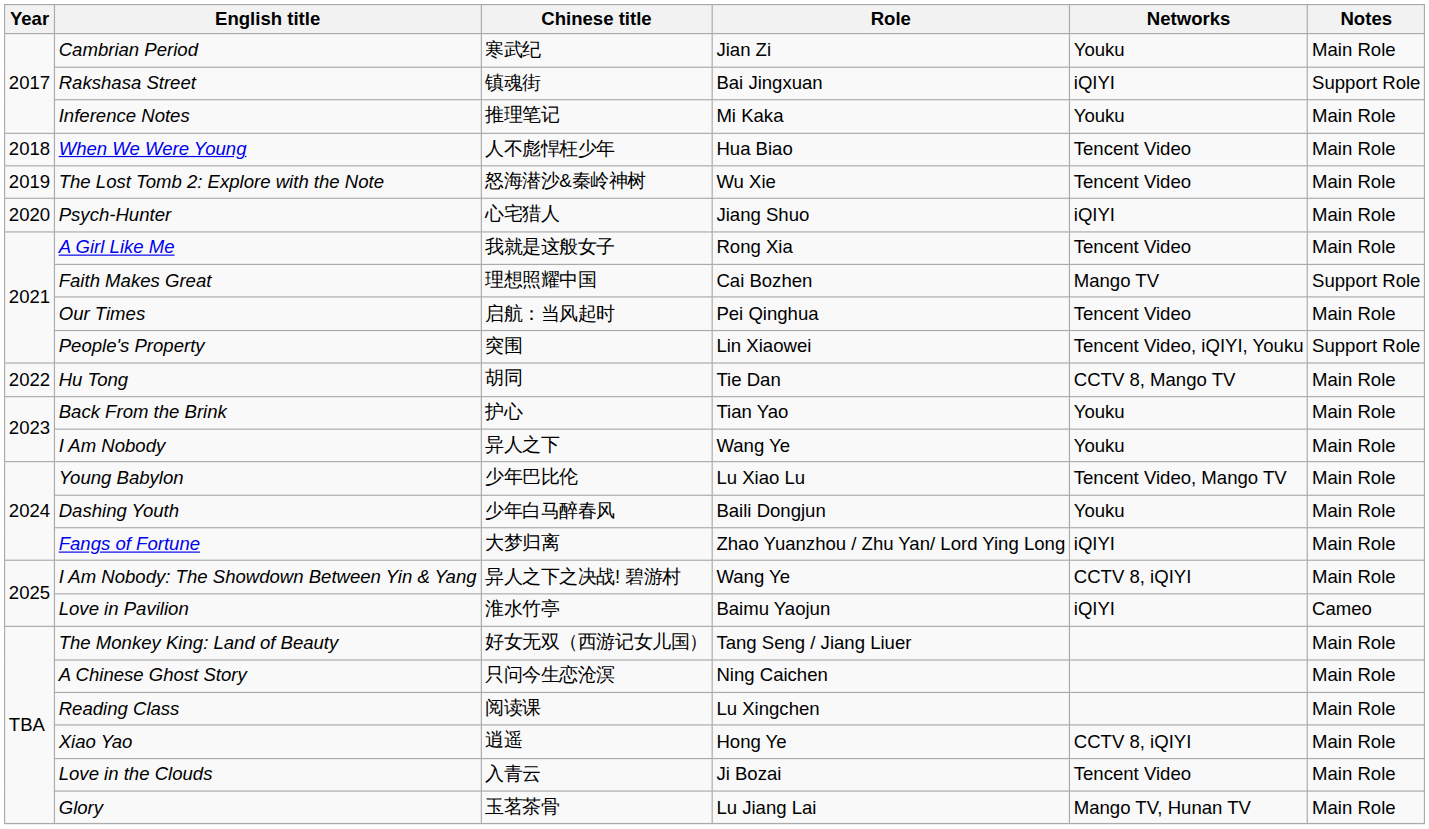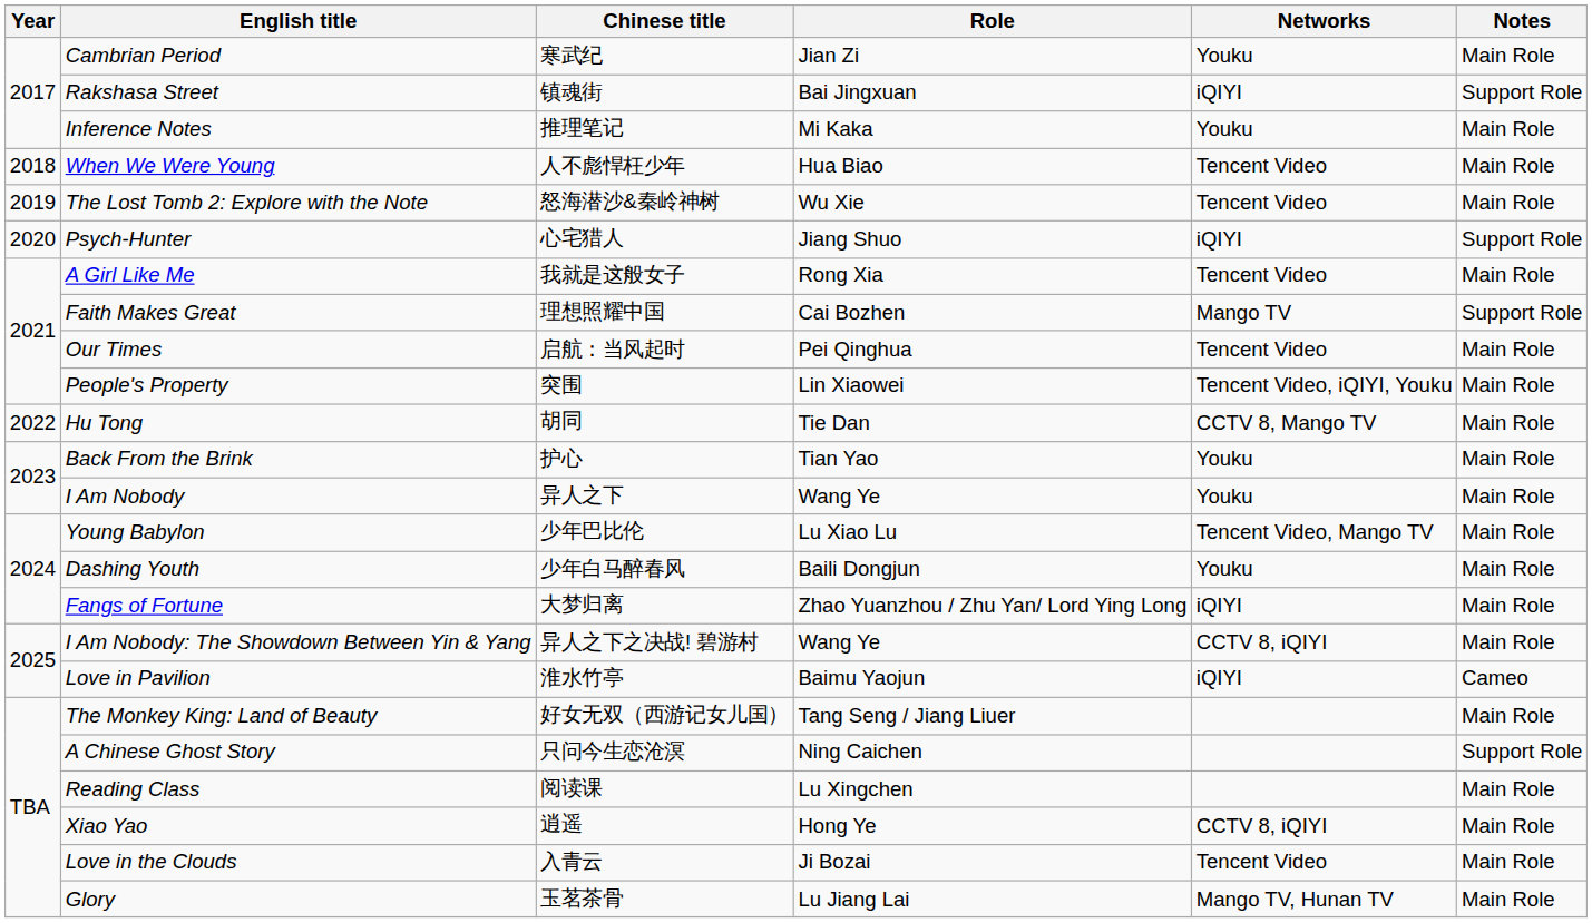 <table class="wikitable sortable">
 <tr>
 <th>Year</th>
 <th>English title</th>
 <th>Chinese title</th>
 <th>Role</th>
 <th>Networks</th>
 <th>Notes</th>
 </tr>
 <tr>
 <td rowspan=3>2017</td>
 <td><em>Cambrian Period</em></td>
 <td>寒武纪</td>
 <td>Jian Zi</td>
 <td>Youku</td>
 <td>Main Role</td>
 </tr>
 <tr>
 <td><em>Rakshasa Street</em></td>
 <td>镇魂街</td>
 <td>Bai Jingxuan</td>
 <td>iQIYI</td>
 <td>Support Role</td>
 </tr>
 <tr>
 <td><em>Inference Notes</em></td>
 <td>推理笔记</td>
 <td>Mi Kaka</td>
 <td>Youku</td>
 <td>Main Role</td>
 </tr>
 <tr>
 <td>2018</td>
 <td><em><a href='#'>When We Were Young</a></em></td>
 <td>人不彪悍枉少年</td>
 <td>Hua Biao</td>
 <td>Tencent Video</td>
 <td>Main Role</td>
 </tr>
 <tr>
 <td>2019</td>
 <td><em>The Lost Tomb 2: Explore with the Note</em></td>
 <td>怒海潜沙&秦岭神树</td>
 <td>Wu Xie</td>
 <td>Tencent Video</td>
 <td>Main Role</td>
 </tr>
 <tr>
 <td>2020</td>
 <td><em>Psych-Hunter</em></td>
 <td>心宅猎人</td>
 <td>Jiang Shuo</td>
 <td>iQIYI</td>
-<td>Main Role</td>
+<td>Support Role</td>
 </tr>
 <tr>
 <td rowspan=4>2021</td>
 <td><em><a href='#'>A Girl Like Me</a></em></td>
 <td>我就是这般女子</td>
 <td>Rong Xia</td>
 <td>Tencent Video</td>
 <td>Main Role</td>
 </tr>
 <tr>
 <td><em>Faith Makes Great</em></td>
 <td>理想照耀中国</td>
 <td>Cai Bozhen</td>
 <td>Mango TV</td>
 <td>Support Role</td>
 </tr>
 <tr>
 <td><em>Our Times</em></td>
 <td>启航：当风起时</td>
 <td>Pei Qinghua</td>
 <td>Tencent Video</td>
 <td>Main Role</td>
 </tr>
 <tr>
 <td><em>People's Property</em></td>
 <td>突围</td>
 <td>Lin Xiaowei</td>
 <td>Tencent Video, iQIYI, Youku</td>
-<td>Support Role</td>
+<td>Main Role</td>
 </tr>
 <tr>
 <td rowspan=1>2022</td>
 <td><em>Hu Tong</em></td>
 <td>胡同</td>
 <td>Tie Dan</td>
 <td>CCTV 8, Mango TV</td>
 <td>Main Role</td>
 </tr>
 <tr>
 <td rowspan=2>2023</td>
 <td><em>Back From the Brink</em></td>
 <td>护心</td>
 <td>Tian Yao</td>
 <td>Youku</td>
 <td>Main Role</td>
 </tr>
 <tr>
 <td><em>I Am Nobody</em></td>
 <td>异人之下</td>
 <td>Wang Ye</td>
 <td>Youku</td>
 <td>Main Role</td>
 </tr>
 <tr>
 <td rowspan="3">2024</td>
 <td><em>Young Babylon</em></td>
 <td>少年巴比伦</td>
 <td>Lu Xiao Lu</td>
 <td>Tencent Video, Mango TV</td>
 <td>Main Role</td>
 </tr>
 <tr>
 <td><em>Dashing Youth</em></td>
 <td>少年白马醉春风</td>
 <td>Baili Dongjun</td>
 <td>Youku</td>
 <td>Main Role</td>
 </tr>
 <tr>
 <td><em><a href='#'>Fangs of Fortune</a></em></td>
 <td>大梦归离</td>
 <td>Zhao Yuanzhou / Zhu Yan/  Lord Ying Long</td>
 <td>iQIYI</td>
 <td>Main Role</td>
 </tr>
 <tr>
 <td rowspan="2">2025</td>
 <td><em>I Am Nobody: The Showdown Between Yin & Yang</em></td>
 <td>异人之下之决战! 碧游村</td>
 <td>Wang Ye</td>
 <td>CCTV 8, iQIYI</td>
 <td>Main Role</td>
 </tr>
 <tr>
 <td><em>Love in Pavilion</em></td>
 <td>淮水竹亭</td>
 <td>Baimu Yaojun</td>
 <td>iQIYI</td>
 <td>Cameo</td>
 </tr>
 <tr>
 <td rowspan="6">TBA</td>
 <td><em>The Monkey King: Land of Beauty</em></td>
 <td>好女无双（西游记女儿国）</td>
 <td>Tang Seng / Jiang Liuer</td>
 <td></td>
 <td>Main Role</td>
 </tr>
 <tr>
 <td><em>A Chinese Ghost Story</em></td>
 <td>只问今生恋沧溟</td>
 <td>Ning Caichen</td>
 <td></td>
-<td>Main Role</td>
+<td>Support Role</td>
 </tr>
 <tr>
 <td><em>Reading Class</em></td>
 <td>阅读课</td>
 <td>Lu Xingchen</td>
 <td></td>
 <td>Main Role</td>
 </tr>
 <tr>
 <td><em>Xiao Yao</em></td>
 <td>逍遥</td>
 <td>Hong Ye</td>
 <td>CCTV 8, iQIYI</td>
 <td>Main Role</td>
 </tr>
 <tr>
 <td><em>Love in the Clouds</em></td>
 <td>入青云</td>
 <td>Ji Bozai</td>
 <td>Tencent Video</td>
 <td>Main Role</td>
 </tr>
 <tr>
 <td><em>Glory</em></td>
 <td>玉茗茶骨</td>
 <td>Lu Jiang Lai</td>
 <td>Mango TV, Hunan TV</td>
 <td>Main Role</td>
 </tr>
 <tr>
 </tr>
 </table>
